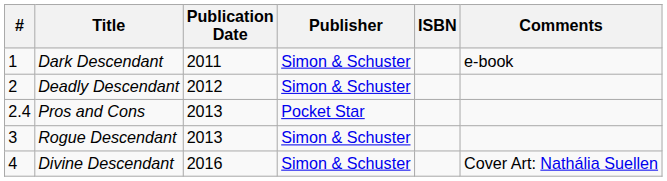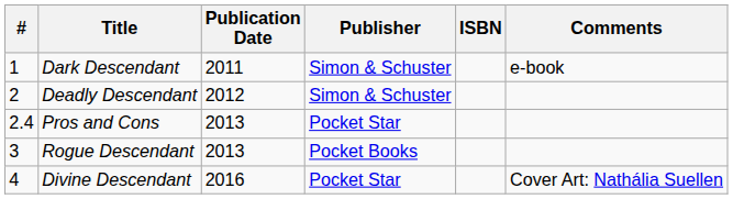 <table class="wikitable">
 <tr>
 <th>#</th>
 <th>Title</th>
 <th>Publication<br>Date</th>
 <th>Publisher</th>
 <th>ISBN</th>
 <th>Comments</th>
 </tr>
 <tr>
 <td>1</td>
 <td><em>Dark Descendant</em></td>
 <td>2011</td>
 <td><a href='#'>Simon & Schuster</a></td>
 <td></td>
 <td>e-book</td>
 </tr>
 <tr>
 <td>2</td>
 <td><em>Deadly Descendant</em></td>
 <td>2012</td>
 <td><a href='#'>Simon & Schuster</a></td>
 <td></td>
 <td></td>
 </tr>
 <tr>
 <td>2.4</td>
 <td><em>Pros and Cons</em></td>
 <td>2013</td>
 <td><a href='#'>Pocket Star</a></td>
 <td></td>
 <td></td>
 </tr>
 <tr>
 <td>3</td>
 <td><em>Rogue Descendant</em></td>
 <td>2013</td>
-<td><a href='#'>Simon & Schuster</a></td>
+<td><a href='#'>Pocket Books</a></td>
 <td></td>
 <td></td>
 </tr>
 <tr>
 <td>4</td>
 <td><em>Divine Descendant</em></td>
 <td>2016</td>
-<td><a href='#'>Simon & Schuster</a></td>
+<td><a href='#'>Pocket Star</a></td>
 <td></td>
 <td>Cover Art: <a href='#'>Nathália Suellen</a></td>
 </tr>
 </table>
